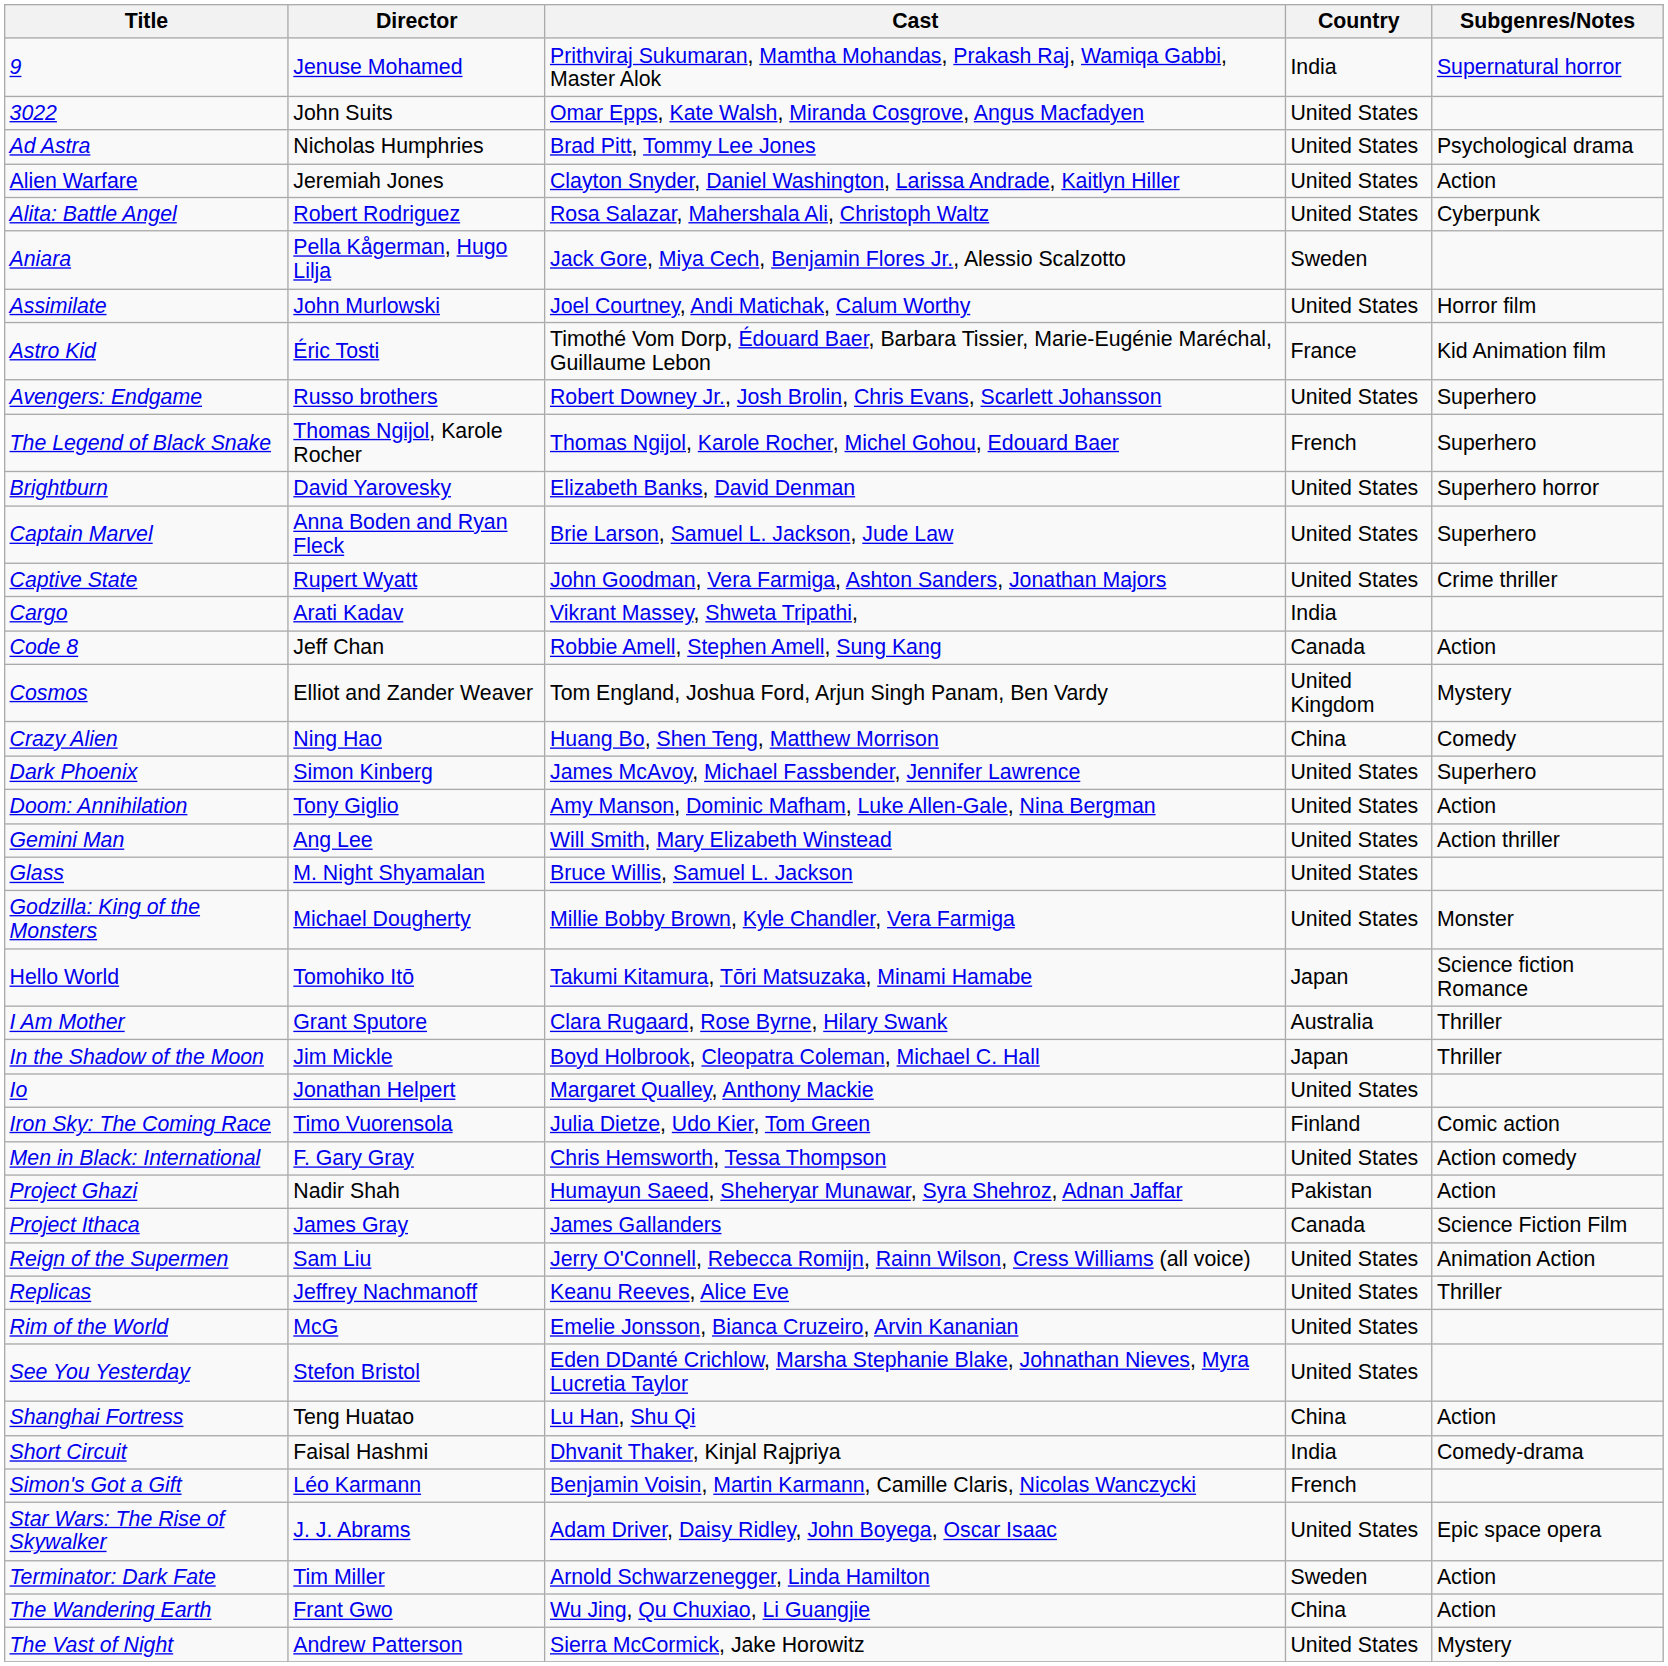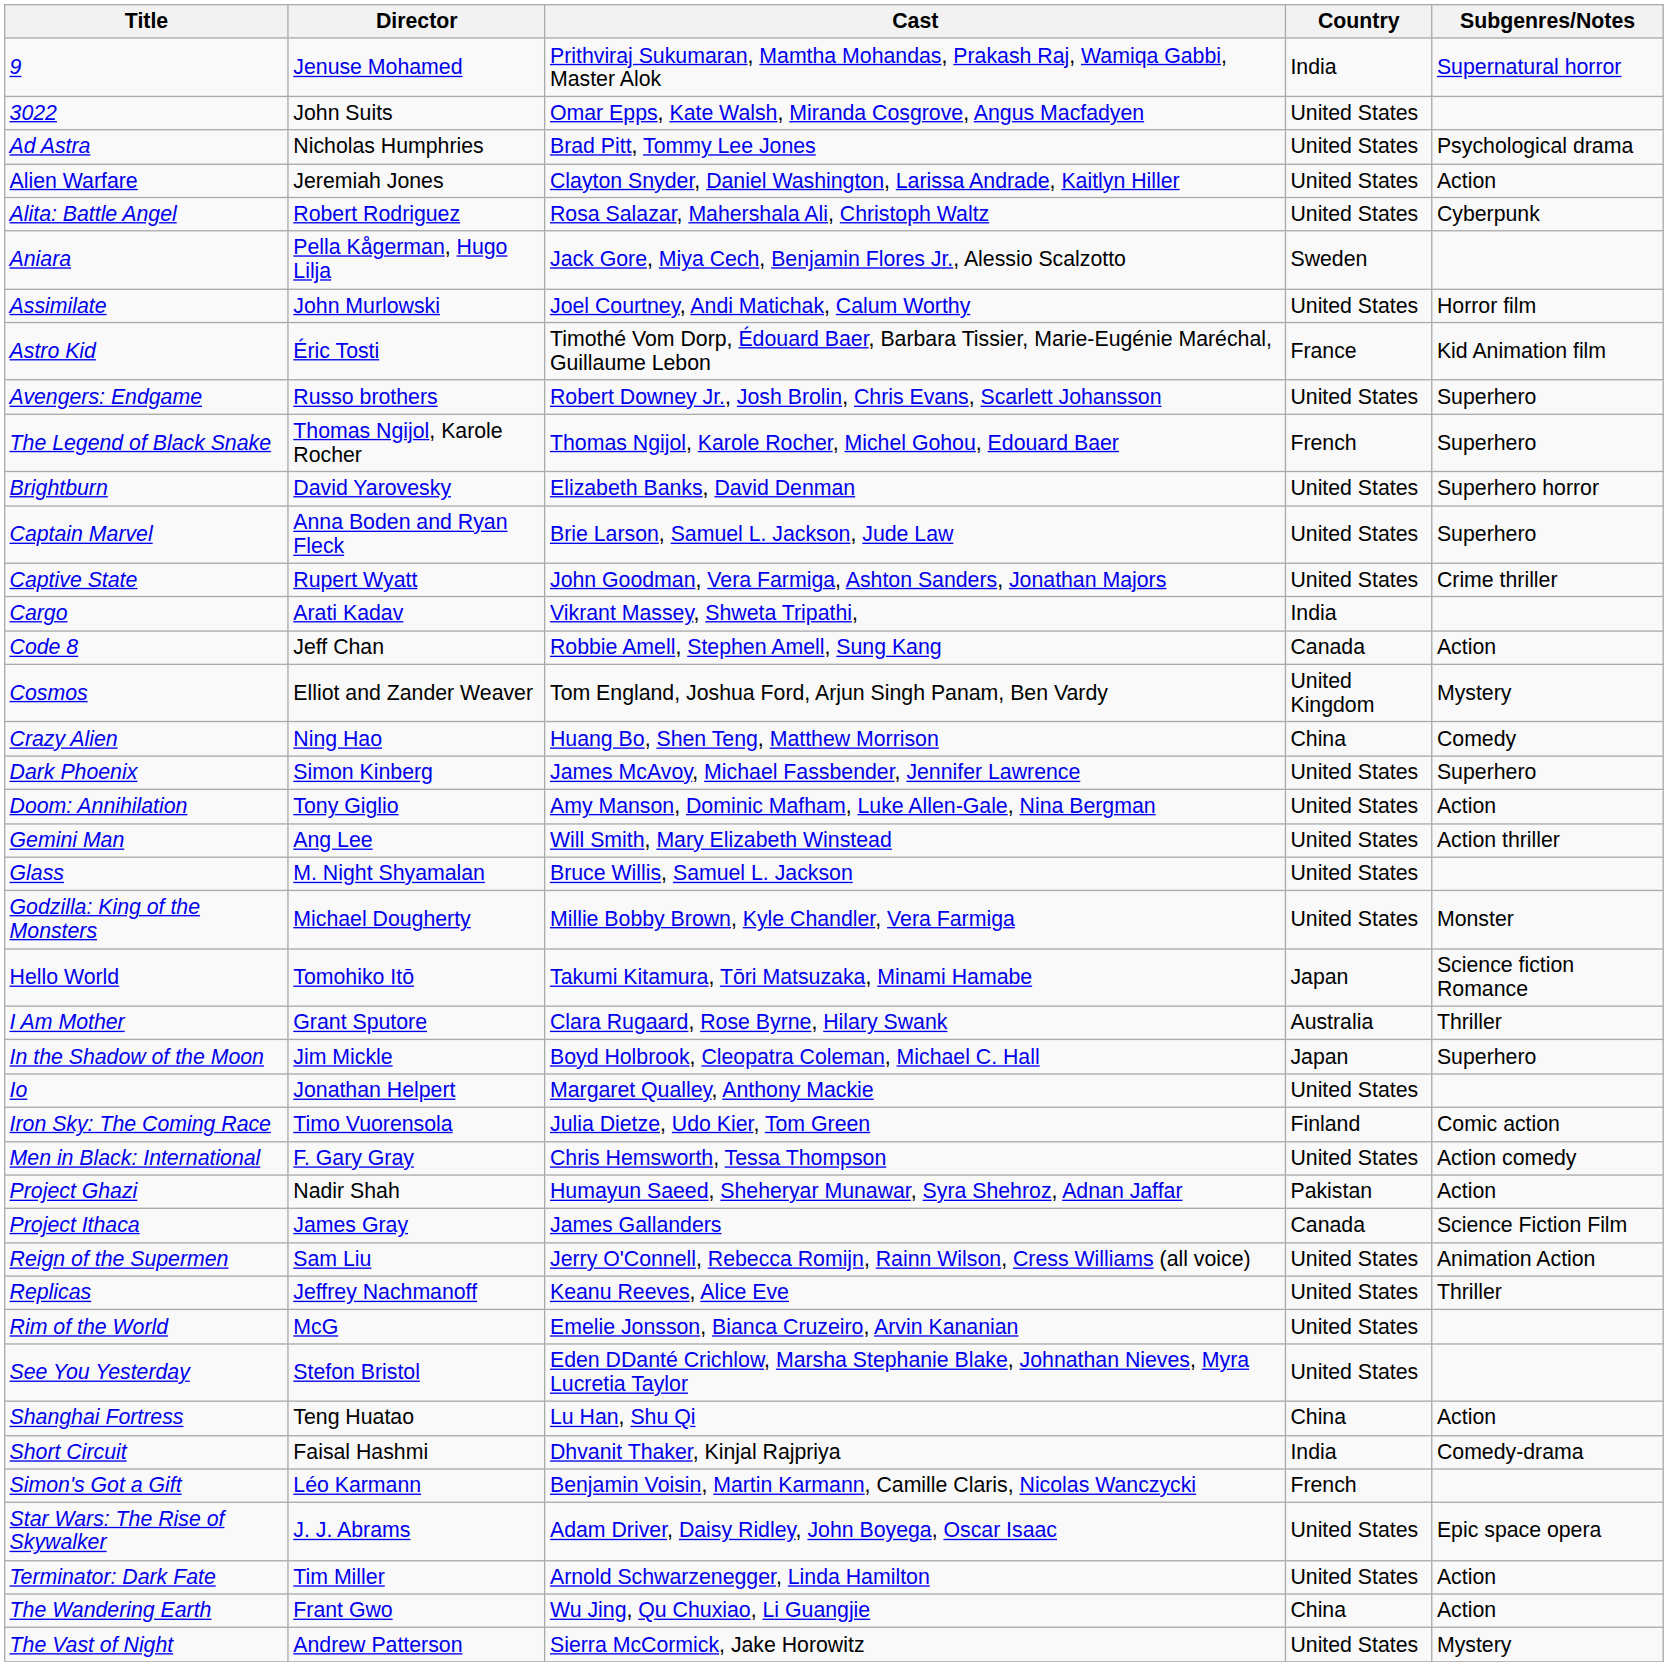 <table class="wikitable sortable">
 <tr>
 <th>Title</th>
 <th>Director</th>
 <th>Cast</th>
 <th>Country</th>
 <th>Subgenres/Notes</th>
 </tr>
 <tr>
 <td><em><a href='#'>9</a></em></td>
 <td><a href='#'>Jenuse Mohamed</a></td>
 <td><a href='#'>Prithviraj Sukumaran</a>, <a href='#'>Mamtha Mohandas</a>, <a href='#'>Prakash Raj</a>, <a href='#'>Wamiqa Gabbi</a>, Master Alok</td>
 <td>India</td>
 <td><a href='#'>Supernatural horror</a></td>
 </tr>
 <tr>
 <td><em><a href='#'>3022</a></em></td>
 <td>John Suits</td>
 <td><a href='#'>Omar Epps</a>, <a href='#'>Kate Walsh</a>, <a href='#'>Miranda Cosgrove</a>, <a href='#'>Angus Macfadyen</a></td>
 <td>United States</td>
 <td></td>
 </tr>
 <tr>
 <td><em><a href='#'>Ad Astra</a></em></td>
 <td>Nicholas Humphries</td>
 <td><a href='#'>Brad Pitt</a>, <a href='#'>Tommy Lee Jones</a></td>
 <td>United States</td>
 <td>Psychological drama</td>
 </tr>
 <tr>
 <td><a href='#'>Alien Warfare</a></td>
 <td>Jeremiah Jones</td>
 <td><a href='#'>Clayton Snyder</a>, <a href='#'>Daniel Washington</a>, <a href='#'>Larissa Andrade</a>, <a href='#'>Kaitlyn Hiller</a></td>
 <td>United States</td>
 <td>Action</td>
 </tr>
 <tr>
 <td><em><a href='#'>Alita: Battle Angel</a></em></td>
 <td><a href='#'>Robert Rodriguez</a></td>
 <td><a href='#'>Rosa Salazar</a>, <a href='#'>Mahershala Ali</a>, <a href='#'>Christoph Waltz</a></td>
 <td>United States</td>
 <td>Cyberpunk</td>
 </tr>
 <tr>
 <td><em><a href='#'>Aniara</a></em></td>
 <td><a href='#'>Pella Kågerman</a>, <a href='#'>Hugo Lilja</a></td>
 <td><a href='#'>Jack Gore</a>, <a href='#'>Miya Cech</a>, <a href='#'>Benjamin Flores Jr.</a>, Alessio Scalzotto</td>
 <td>Sweden</td>
 <td></td>
 </tr>
 <tr>
 <td><em><a href='#'>Assimilate</a></em></td>
 <td><a href='#'>John Murlowski</a></td>
 <td><a href='#'>Joel Courtney</a>, <a href='#'>Andi Matichak</a>, <a href='#'>Calum Worthy</a></td>
 <td>United States</td>
 <td>Horror film</td>
 </tr>
 <tr>
 <td><em><a href='#'>Astro Kid</a></em></td>
 <td><a href='#'>Éric Tosti</a></td>
 <td>Timothé Vom Dorp, <a href='#'>Édouard Baer</a>, Barbara Tissier, Marie-Eugénie Maréchal, Guillaume Lebon</td>
 <td>France</td>
 <td>Kid Animation film</td>
 </tr>
 <tr>
 <td><em><a href='#'>Avengers: Endgame</a></em></td>
 <td><a href='#'>Russo brothers</a></td>
 <td><a href='#'>Robert Downey Jr.</a>, <a href='#'>Josh Brolin</a>, <a href='#'>Chris Evans</a>, <a href='#'>Scarlett Johansson</a></td>
 <td>United States</td>
 <td>Superhero</td>
 </tr>
 <tr>
 <td><em><a href='#'>The Legend of Black Snake</a></em></td>
 <td><a href='#'>Thomas Ngijol</a>, Karole Rocher</td>
 <td><a href='#'>Thomas Ngijol</a>, <a href='#'>Karole Rocher</a>, <a href='#'>Michel Gohou</a>, <a href='#'>Edouard Baer</a></td>
 <td>French</td>
 <td>Superhero</td>
 </tr>
 <tr>
 <td><em><a href='#'>Brightburn</a></em></td>
 <td><a href='#'>David Yarovesky</a></td>
 <td><a href='#'>Elizabeth Banks</a>, <a href='#'>David Denman</a></td>
 <td>United States</td>
 <td>Superhero horror</td>
 </tr>
 <tr>
 <td><em><a href='#'>Captain Marvel</a></em></td>
 <td><a href='#'>Anna Boden and Ryan Fleck</a></td>
 <td><a href='#'>Brie Larson</a>, <a href='#'>Samuel L. Jackson</a>, <a href='#'>Jude Law</a></td>
 <td>United States</td>
 <td>Superhero</td>
 </tr>
 <tr>
 <td><em><a href='#'>Captive State</a></em></td>
 <td><a href='#'>Rupert Wyatt</a></td>
 <td><a href='#'>John Goodman</a>, <a href='#'>Vera Farmiga</a>, <a href='#'>Ashton Sanders</a>, <a href='#'>Jonathan Majors</a></td>
 <td>United States</td>
 <td>Crime thriller</td>
 </tr>
 <tr>
 <td><em><a href='#'>Cargo</a></em></td>
 <td><a href='#'>Arati Kadav</a></td>
 <td><a href='#'>Vikrant Massey</a>, <a href='#'>Shweta Tripathi</a>,</td>
 <td>India</td>
 <td></td>
 </tr>
 <tr>
 <td><em><a href='#'>Code 8</a></em></td>
 <td>Jeff Chan</td>
 <td><a href='#'>Robbie Amell</a>, <a href='#'>Stephen Amell</a>, <a href='#'>Sung Kang</a></td>
 <td>Canada</td>
 <td>Action</td>
 </tr>
 <tr>
 <td><em><a href='#'>Cosmos</a></em></td>
 <td>Elliot and Zander Weaver</td>
 <td>Tom England, Joshua Ford, Arjun Singh Panam, Ben Vardy</td>
 <td>United Kingdom</td>
 <td>Mystery</td>
 </tr>
 <tr>
 <td><em><a href='#'>Crazy Alien</a></em></td>
 <td><a href='#'>Ning Hao</a></td>
 <td><a href='#'>Huang Bo</a>, <a href='#'>Shen Teng</a>, <a href='#'>Matthew Morrison</a></td>
 <td>China</td>
 <td>Comedy</td>
 </tr>
 <tr>
 <td><em><a href='#'>Dark Phoenix</a></em></td>
 <td><a href='#'>Simon Kinberg</a></td>
 <td><a href='#'>James McAvoy</a>, <a href='#'>Michael Fassbender</a>, <a href='#'>Jennifer Lawrence</a></td>
 <td>United States</td>
 <td>Superhero</td>
 </tr>
 <tr>
 <td><em><a href='#'>Doom: Annihilation</a></em></td>
 <td><a href='#'>Tony Giglio</a></td>
 <td><a href='#'>Amy Manson</a>, <a href='#'>Dominic Mafham</a>, <a href='#'>Luke Allen-Gale</a>, <a href='#'>Nina Bergman</a></td>
 <td>United States</td>
 <td>Action</td>
 </tr>
 <tr>
 <td><em><a href='#'>Gemini Man</a></em></td>
 <td><a href='#'>Ang Lee</a></td>
 <td><a href='#'>Will Smith</a>, <a href='#'>Mary Elizabeth Winstead</a></td>
 <td>United States</td>
 <td>Action thriller</td>
 </tr>
 <tr>
 <td><em><a href='#'>Glass</a></em></td>
 <td><a href='#'>M. Night Shyamalan</a></td>
 <td><a href='#'>Bruce Willis</a>, <a href='#'>Samuel L. Jackson</a></td>
 <td>United States</td>
 <td></td>
 </tr>
 <tr>
 <td><em><a href='#'>Godzilla: King of the Monsters</a></em></td>
 <td><a href='#'>Michael Dougherty</a></td>
 <td><a href='#'>Millie Bobby Brown</a>, <a href='#'>Kyle Chandler</a>, <a href='#'>Vera Farmiga</a></td>
 <td>United States</td>
 <td>Monster</td>
 </tr>
 <tr>
 <td><a href='#'>Hello World</a></td>
 <td><a href='#'>Tomohiko Itō</a></td>
 <td><a href='#'>Takumi Kitamura</a>, <a href='#'>Tōri Matsuzaka</a>, <a href='#'>Minami Hamabe</a></td>
 <td>Japan</td>
 <td>Science fiction Romance</td>
 </tr>
 <tr>
 <td><em><a href='#'>I Am Mother</a></em></td>
 <td><a href='#'>Grant Sputore</a></td>
 <td><a href='#'>Clara Rugaard</a>, <a href='#'>Rose Byrne</a>, <a href='#'>Hilary Swank</a></td>
 <td>Australia</td>
 <td>Thriller</td>
 </tr>
 <tr>
 <td><em><a href='#'>In the Shadow of the Moon</a></em></td>
 <td><a href='#'>Jim Mickle</a></td>
 <td><a href='#'>Boyd Holbrook</a>, <a href='#'>Cleopatra Coleman</a>, <a href='#'>Michael C. Hall</a></td>
 <td>Japan</td>
-<td>Thriller</td>
+<td>Superhero</td>
 </tr>
 <tr>
 <td><em><a href='#'>Io</a></em></td>
 <td><a href='#'>Jonathan Helpert</a></td>
 <td><a href='#'>Margaret Qualley</a>, <a href='#'>Anthony Mackie</a></td>
 <td>United States</td>
 <td></td>
 </tr>
 <tr>
 <td><em><a href='#'>Iron Sky: The Coming Race</a></em></td>
 <td><a href='#'>Timo Vuorensola</a></td>
 <td><a href='#'>Julia Dietze</a>, <a href='#'>Udo Kier</a>, <a href='#'>Tom Green</a></td>
 <td>Finland</td>
 <td>Comic action</td>
 </tr>
 <tr>
 <td><em><a href='#'>Men in Black: International</a></em></td>
 <td><a href='#'>F. Gary Gray</a></td>
 <td><a href='#'>Chris Hemsworth</a>, <a href='#'>Tessa Thompson</a></td>
 <td>United States</td>
 <td>Action comedy</td>
 </tr>
 <tr>
 <td><em><a href='#'>Project Ghazi</a></em></td>
 <td>Nadir Shah</td>
 <td><a href='#'>Humayun Saeed</a>, <a href='#'>Sheheryar Munawar</a>, <a href='#'>Syra Shehroz</a>, <a href='#'>Adnan Jaffar</a></td>
 <td>Pakistan</td>
 <td>Action</td>
 </tr>
 <tr>
 <td><em><a href='#'>Project Ithaca</a></em></td>
 <td><a href='#'>James Gray</a></td>
 <td><a href='#'>James Gallanders</a></td>
 <td>Canada</td>
 <td>Science Fiction Film</td>
 </tr>
 <tr>
 <td><a href='#'><em>Reign of the Supermen</em></a></td>
 <td><a href='#'>Sam Liu</a></td>
 <td><a href='#'>Jerry O'Connell</a>, <a href='#'>Rebecca Romijn</a>, <a href='#'>Rainn Wilson</a>, <a href='#'>Cress Williams</a> (all voice)</td>
 <td>United States</td>
 <td>Animation Action </td>
 </tr>
 <tr>
 <td><em><a href='#'>Replicas</a></em></td>
 <td><a href='#'>Jeffrey Nachmanoff</a></td>
 <td><a href='#'>Keanu Reeves</a>, <a href='#'>Alice Eve</a></td>
 <td>United States</td>
 <td>Thriller</td>
 </tr>
 <tr>
 <td><em><a href='#'>Rim of the World</a></em></td>
 <td><a href='#'>McG</a></td>
 <td><a href='#'>Emelie Jonsson</a>, <a href='#'>Bianca Cruzeiro</a>, <a href='#'>Arvin Kananian</a></td>
 <td>United States</td>
 <td></td>
 </tr>
 <tr>
 <td><em><a href='#'>See You Yesterday</a></em></td>
 <td><a href='#'>Stefon Bristol</a></td>
 <td><a href='#'>Eden D</a><a href='#'>Danté Crichlow</a>, <a href='#'>Marsha Stephanie Blake</a>, <a href='#'>Johnathan Nieves</a>, <a href='#'>Myra Lucretia Taylor</a></td>
 <td>United States</td>
 <td></td>
 </tr>
 <tr>
 <td><em><a href='#'>Shanghai Fortress</a></em></td>
 <td>Teng Huatao</td>
 <td><a href='#'>Lu Han</a>, <a href='#'>Shu Qi</a></td>
 <td>China</td>
 <td>Action</td>
 </tr>
 <tr>
 <td><em><a href='#'>Short Circuit</a></em></td>
 <td>Faisal Hashmi</td>
 <td><a href='#'>Dhvanit Thaker</a>, Kinjal Rajpriya</td>
 <td>India</td>
 <td>Comedy-drama</td>
 </tr>
 <tr>
 <td><em><a href='#'>Simon's Got a Gift</a></em></td>
 <td><a href='#'>Léo Karmann</a></td>
 <td><a href='#'>Benjamin Voisin</a>, <a href='#'>Martin Karmann</a>, Camille Claris, <a href='#'>Nicolas Wanczycki</a></td>
 <td>French</td>
 <td></td>
 </tr>
 <tr>
 <td><em><a href='#'>Star Wars: The Rise of Skywalker</a></em></td>
 <td><a href='#'>J. J. Abrams</a></td>
 <td><a href='#'>Adam Driver</a>, <a href='#'>Daisy Ridley</a>, <a href='#'>John Boyega</a>, <a href='#'>Oscar Isaac</a></td>
 <td>United States</td>
 <td>Epic space opera</td>
 </tr>
 <tr>
 <td><em><a href='#'>Terminator: Dark Fate</a></em></td>
 <td><a href='#'>Tim Miller</a></td>
 <td><a href='#'>Arnold Schwarzenegger</a>, <a href='#'>Linda Hamilton</a></td>
-<td>Sweden</td>
+<td>United States</td>
 <td>Action</td>
 </tr>
 <tr>
 <td><em><a href='#'>The Wandering Earth</a></em></td>
 <td><a href='#'>Frant Gwo</a></td>
 <td><a href='#'>Wu Jing</a>, <a href='#'>Qu Chuxiao</a>, <a href='#'>Li Guangjie</a></td>
 <td>China</td>
 <td>Action</td>
 </tr>
 <tr>
 <td><em><a href='#'>The Vast of Night</a></em></td>
 <td><a href='#'>Andrew Patterson</a></td>
 <td><a href='#'>Sierra McCormick</a>, Jake Horowitz</td>
 <td>United States</td>
 <td>Mystery</td>
 </tr>
 </table>
